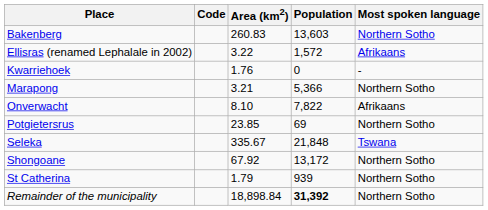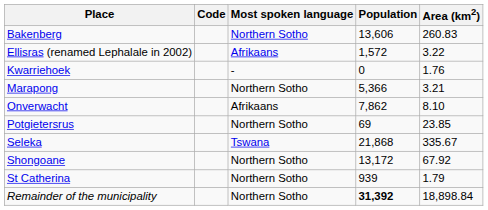 <table class="wikitable sortable">
 <tr>
 <th>Place</th>
 <th>Code</th>
+<th>Most spoken language</th>
+<th>Population</th>
 <th>Area (km<sup>2</sup>)</th>
-<th>Population</th>
-<th>Most spoken language</th>
 </tr>
 <tr>
 <td><a href='#'>Bakenberg</a></td>
 <td></td>
+<td><a href='#'>Northern Sotho</a></td>
+<td>13,606</td>
 <td>260.83</td>
-<td>13,603</td>
-<td><a href='#'>Northern Sotho</a></td>
 </tr>
 <tr>
 <td><a href='#'>Ellisras</a> (renamed Lephalale in 2002)</td>
 <td></td>
+<td><a href='#'>Afrikaans</a></td>
+<td>1,572</td>
 <td>3.22</td>
-<td>1,572</td>
-<td><a href='#'>Afrikaans</a></td>
 </tr>
 <tr>
 <td><a href='#'>Kwarriehoek</a></td>
 <td></td>
+<td>-</td>
+<td>0</td>
 <td>1.76</td>
-<td>0</td>
-<td>-</td>
 </tr>
 <tr>
 <td><a href='#'>Marapong</a></td>
 <td></td>
+<td>Northern Sotho</td>
+<td>5,366</td>
 <td>3.21</td>
-<td>5,366</td>
-<td>Northern Sotho</td>
 </tr>
 <tr>
 <td><a href='#'>Onverwacht</a></td>
 <td></td>
+<td>Afrikaans</td>
+<td>7,862</td>
 <td>8.10</td>
-<td>7,822</td>
-<td>Afrikaans</td>
 </tr>
 <tr>
 <td><a href='#'>Potgietersrus</a></td>
 <td></td>
+<td>Northern Sotho</td>
+<td>69</td>
 <td>23.85</td>
-<td>69</td>
-<td>Northern Sotho</td>
 </tr>
 <tr>
 <td><a href='#'>Seleka</a></td>
 <td></td>
+<td><a href='#'>Tswana</a></td>
+<td>21,868</td>
 <td>335.67</td>
-<td>21,848</td>
-<td><a href='#'>Tswana</a></td>
 </tr>
 <tr>
 <td><a href='#'>Shongoane</a></td>
 <td></td>
+<td>Northern Sotho</td>
+<td>13,172</td>
 <td>67.92</td>
-<td>13,172</td>
-<td>Northern Sotho</td>
 </tr>
 <tr>
 <td><a href='#'>St Catherina</a></td>
 <td></td>
+<td>Northern Sotho</td>
+<td>939</td>
 <td>1.79</td>
-<td>939</td>
-<td>Northern Sotho</td>
 </tr>
 <tr>
 <td><em>Remainder of the municipality</em></td>
 <td></td>
+<td>Northern Sotho</td>
+<td><strong>31,392</strong></td>
 <td>18,898.84</td>
-<td><strong>31,392</strong></td>
-<td>Northern Sotho</td>
 </tr>
 </table>
